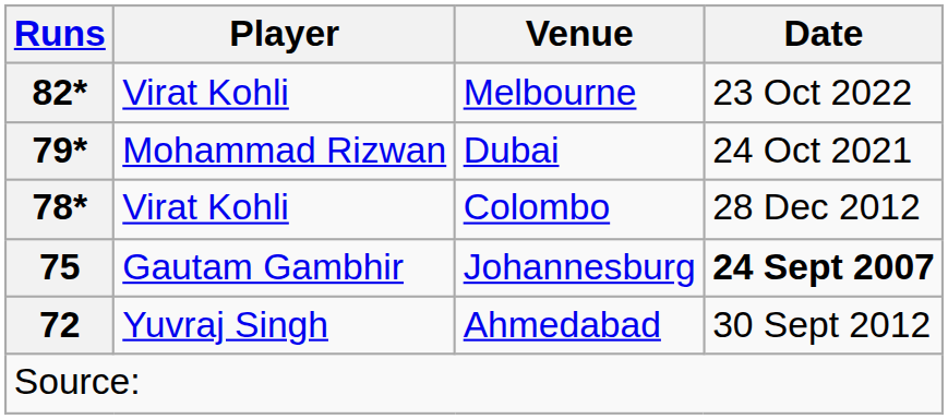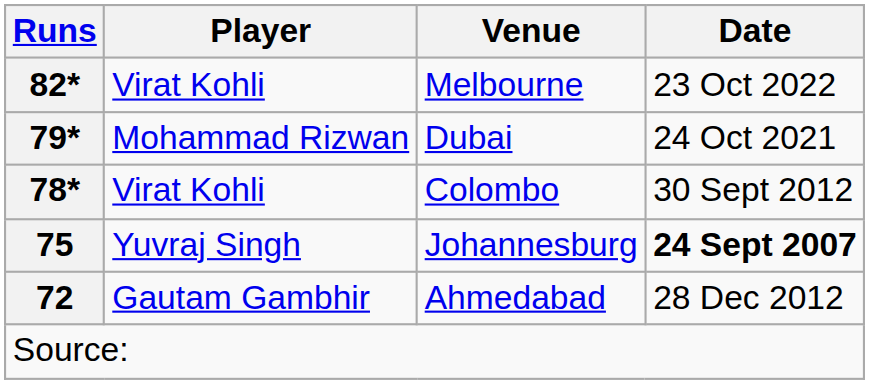 <table class="wikitable">
 <tr>
 <th align="center"><strong><a href='#'>Runs</a></strong></th>
 <th align="center"><strong>Player</strong></th>
 <th align="center"><strong>Venue</strong></th>
 <th align="center"><strong>Date</strong></th>
 </tr>
 <tr>
 <th>82*</th>
 <td> <a href='#'>Virat Kohli</a></td>
 <td><a href='#'>Melbourne</a></td>
 <td>23 Oct 2022</td>
 </tr>
 <tr>
 <th>79*</th>
 <td> <a href='#'>Mohammad Rizwan</a></td>
 <td><a href='#'>Dubai</a></td>
 <td>24 Oct 2021</td>
 </tr>
 <tr>
 <th>78*</th>
 <td> <a href='#'>Virat Kohli</a></td>
 <td><a href='#'>Colombo</a></td>
-<td>28 Dec 2012</td>
+<td>30 Sept 2012</td>
 </tr>
 <tr>
 <th>75</th>
-<td> <a href='#'>Gautam Gambhir</a></td>
+<td> <a href='#'>Yuvraj Singh</a></td>
 <td><a href='#'>Johannesburg</a></td>
 <td><strong>24 Sept 2007</strong></td>
 </tr>
 <tr>
 <th>72</th>
-<td> <a href='#'>Yuvraj Singh</a></td>
+<td> <a href='#'>Gautam Gambhir</a></td>
 <td><a href='#'>Ahmedabad</a></td>
-<td>30 Sept 2012</td>
+<td>28 Dec 2012</td>
 </tr>
 <tr>
 <td colspan="5">Source:</td>
 </tr>
 </table>
